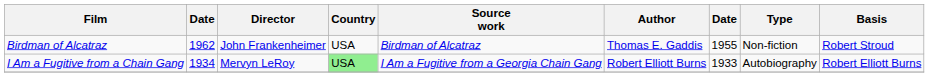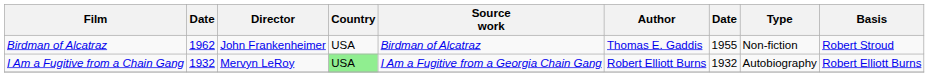 <table class="wikitable">
 <tr>
 <th>Film</th>
 <th>Date</th>
 <th>Director</th>
 <th>Country</th>
 <th>Source<br>work</th>
 <th>Author</th>
 <th>Date</th>
 <th>Type</th>
 <th>Basis</th>
 </tr>
 <tr>
 <td><em><a href='#'>Birdman of Alcatraz</a></em></td>
 <td><a href='#'>1962</a></td>
 <td><a href='#'>John Frankenheimer</a></td>
 <td>USA</td>
 <td><em><a href='#'>Birdman of Alcatraz</a></em></td>
 <td><a href='#'>Thomas E. Gaddis</a></td>
 <td>1955</td>
 <td>Non-fiction</td>
 <td><a href='#'>Robert Stroud</a></td>
 </tr>
 <tr>
 <td><em><a href='#'>I Am a Fugitive from a Chain Gang</a></em> </td>
-<td><a href='#'>1934</a></td>
+<td><a href='#'>1932</a></td>
 <td><a href='#'>Mervyn LeRoy</a></td>
 <td style="background: lightgreen;">USA</td>
 <td><em><a href='#'>I Am a Fugitive from a Georgia Chain Gang</a></em></td>
 <td><a href='#'>Robert Elliott Burns</a></td>
-<td>1933</td>
+<td>1932</td>
 <td>Autobiography</td>
 <td><a href='#'>Robert Elliott Burns</a></td>
 </tr>
 <tr>
 </tr>
 </table>
